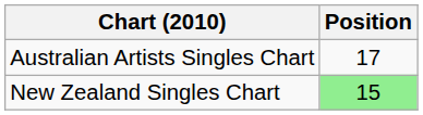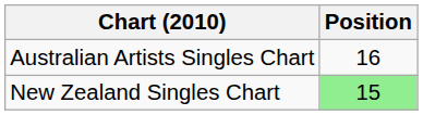 <table class="wikitable">
 <tr>
 <th>Chart (2010)</th>
 <th>Position</th>
 </tr>
 <tr>
 <td>Australian Artists Singles Chart</td>
-<td style="text-align:center;">17</td>
+<td style="text-align:center;">16</td>
 </tr>
 <tr>
 <td>New Zealand Singles Chart</td>
 <td style="background: lightgreen; text-align:center;">15</td>
 </tr>
 </table>
